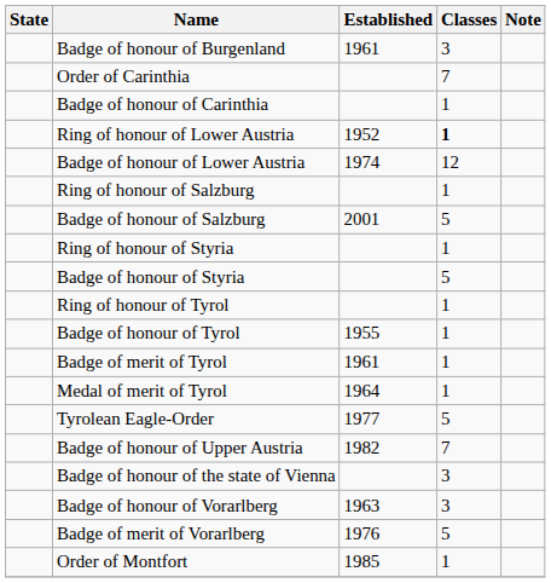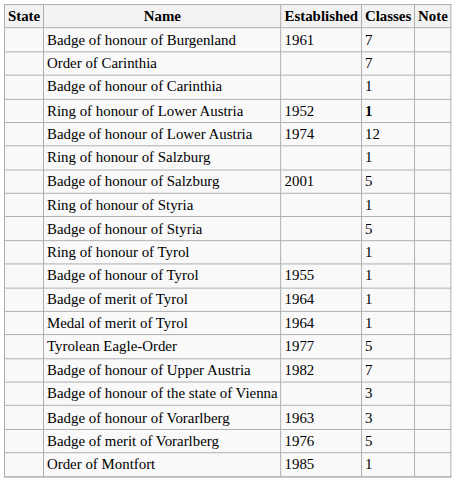 <table class="wikitable sortable">
 <tr>
 <th>State</th>
 <th>Name</th>
 <th>Established</th>
 <th>Classes</th>
 <th>Note</th>
 </tr>
 <tr>
 <td></td>
 <td>Badge of honour of Burgenland</td>
 <td>1961</td>
-<td>3</td>
+<td>7</td>
 <td></td>
 </tr>
 <tr>
 <td></td>
 <td>Order of Carinthia</td>
 <td></td>
 <td>7</td>
 <td></td>
 </tr>
 <tr>
 <td></td>
 <td>Badge of honour of Carinthia</td>
 <td></td>
 <td>1</td>
 <td></td>
 </tr>
 <tr>
 <td></td>
 <td>Ring of honour of Lower Austria</td>
 <td>1952</td>
 <td><strong>1</strong></td>
 <td></td>
 </tr>
 <tr>
 <td></td>
 <td>Badge of honour of Lower Austria</td>
 <td>1974</td>
 <td>12</td>
 <td></td>
 </tr>
 <tr>
 <td></td>
 <td>Ring of honour of Salzburg</td>
 <td></td>
 <td>1</td>
 <td></td>
 </tr>
 <tr>
 <td></td>
 <td>Badge of honour of Salzburg</td>
 <td>2001</td>
 <td>5</td>
 <td></td>
 </tr>
 <tr>
 <td></td>
 <td>Ring of honour of Styria</td>
 <td></td>
 <td>1</td>
 <td></td>
 </tr>
 <tr>
 <td></td>
 <td>Badge of honour of Styria</td>
 <td></td>
 <td>5</td>
 <td></td>
 </tr>
 <tr>
 <td></td>
 <td>Ring of honour of Tyrol</td>
 <td></td>
 <td>1</td>
 <td></td>
 </tr>
 <tr>
 <td></td>
 <td>Badge of honour of Tyrol</td>
 <td>1955</td>
 <td>1</td>
 <td></td>
 </tr>
 <tr>
 <td></td>
 <td>Badge of merit of Tyrol</td>
-<td>1961</td>
+<td>1964</td>
 <td>1</td>
 <td></td>
 </tr>
 <tr>
 <td></td>
 <td>Medal of merit of Tyrol</td>
 <td>1964</td>
 <td>1</td>
 <td></td>
 </tr>
 <tr>
 <td></td>
 <td>Tyrolean Eagle-Order</td>
 <td>1977</td>
 <td>5</td>
 <td></td>
 </tr>
 <tr>
 <td></td>
 <td>Badge of honour of Upper Austria</td>
 <td>1982</td>
 <td>7</td>
 <td></td>
 </tr>
 <tr>
 <td></td>
 <td>Badge of honour of the state of Vienna</td>
 <td></td>
 <td>3</td>
 <td></td>
 </tr>
 <tr>
 <td></td>
 <td>Badge of honour of Vorarlberg</td>
 <td>1963</td>
 <td>3</td>
 <td></td>
 </tr>
 <tr>
 <td></td>
 <td>Badge of merit of Vorarlberg</td>
 <td>1976</td>
 <td>5</td>
 <td></td>
 </tr>
 <tr>
 <td></td>
 <td>Order of Montfort</td>
 <td>1985</td>
 <td>1</td>
 <td></td>
 </tr>
 <tr>
 </tr>
 </table>
